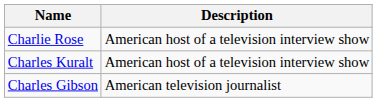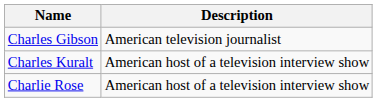 <table class="wikitable sortable">
 <tr>
 <th>Name</th>
 <th>Description</th>
 </tr>
 <tr>
-<td><a href='#'>Charlie Rose</a></td>
-<td>American host of a television interview show</td>
+<td><a href='#'>Charles Gibson</a></td>
+<td>American television journalist</td>
 </tr>
 <tr>
 <td><a href='#'>Charles Kuralt</a></td>
 <td>American host of a television interview show</td>
 </tr>
 <tr>
-<td><a href='#'>Charles Gibson</a></td>
-<td>American television journalist</td>
+<td><a href='#'>Charlie Rose</a></td>
+<td>American host of a television interview show</td>
 </tr>
 </table>
